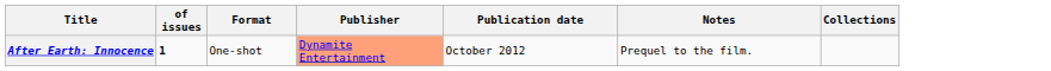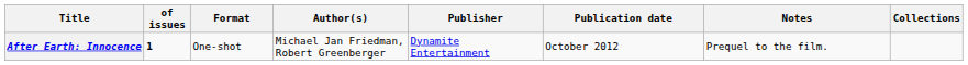 <table class="wikitable">
 <tr>
 <th>Title</th>
 <th style="width:40pt"> of issues</th>
 <th style="width:75pt">Format</th>
+<th style="width:125pt">Author(s)</th>
 <th style="width:125pt">Publisher</th>
 <th style="width:150pt">Publication date</th>
 <th style="width:175pt">Notes</th>
 <th>Collections</th>
 </tr>
 <tr>
 <th><em><a href='#'>After Earth: Innocence</a></em></th>
 <td><strong>1</strong></td>
 <td>One-shot</td>
-<td style="background: lightsalmon;"><a href='#'>Dynamite Entertainment</a></td>
+<td>Michael Jan Friedman, Robert Greenberger</td>
+<td><a href='#'>Dynamite Entertainment</a></td>
 <td>October 2012</td>
 <td>Prequel to the film.</td>
 <td></td>
 </tr>
 </table>
